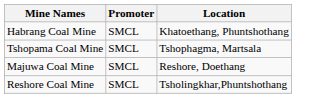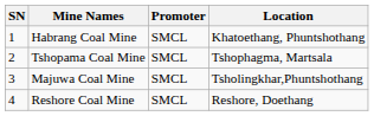 <table class="wikitable">
 <tr>
+<th>SN</th>
 <th>Mine Names</th>
 <th>Promoter</th>
 <th>Location</th>
 </tr>
 <tr>
+<td>1</td>
 <td>Habrang Coal Mine</td>
 <td>SMCL</td>
 <td>Khatoethang, Phuntshothang</td>
 </tr>
 <tr>
+<td>2</td>
 <td>Tshopama Coal Mine</td>
 <td>SMCL</td>
 <td>Tshophagma, Martsala</td>
 </tr>
 <tr>
+<td>3</td>
 <td>Majuwa Coal Mine</td>
+<td>SMCL</td>
+<td>Tsholingkhar,Phuntshothang</td>
+</tr>
+<tr>
+<td>4</td>
+<td>Reshore Coal Mine</td>
 <td>SMCL</td>
 <td>Reshore, Doethang</td>
 </tr>
-<tr>
-<td>Reshore Coal Mine</td>
-<td>SMCL</td>
-<td>Tsholingkhar,Phuntshothang</td>
-</tr>
 </table>
